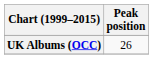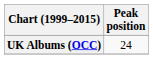 <table class="wikitable sortable plainrowheaders" style="text-align:center">
 <tr>
 <th scope="col">Chart (1999–2015)</th>
 <th scope="col">Peak<br> position</th>
 </tr>
 <tr>
 </tr>
 <tr>
 </tr>
 <tr>
 </tr>
 <tr>
 </tr>
 <tr>
 </tr>
 <tr>
 </tr>
 <tr>
 <th scope="row">UK Albums (<a href='#'>OCC</a>)</th>
-<td>26</td>
+<td>24</td>
 </tr>
 <tr>
 </tr>
 </table>
